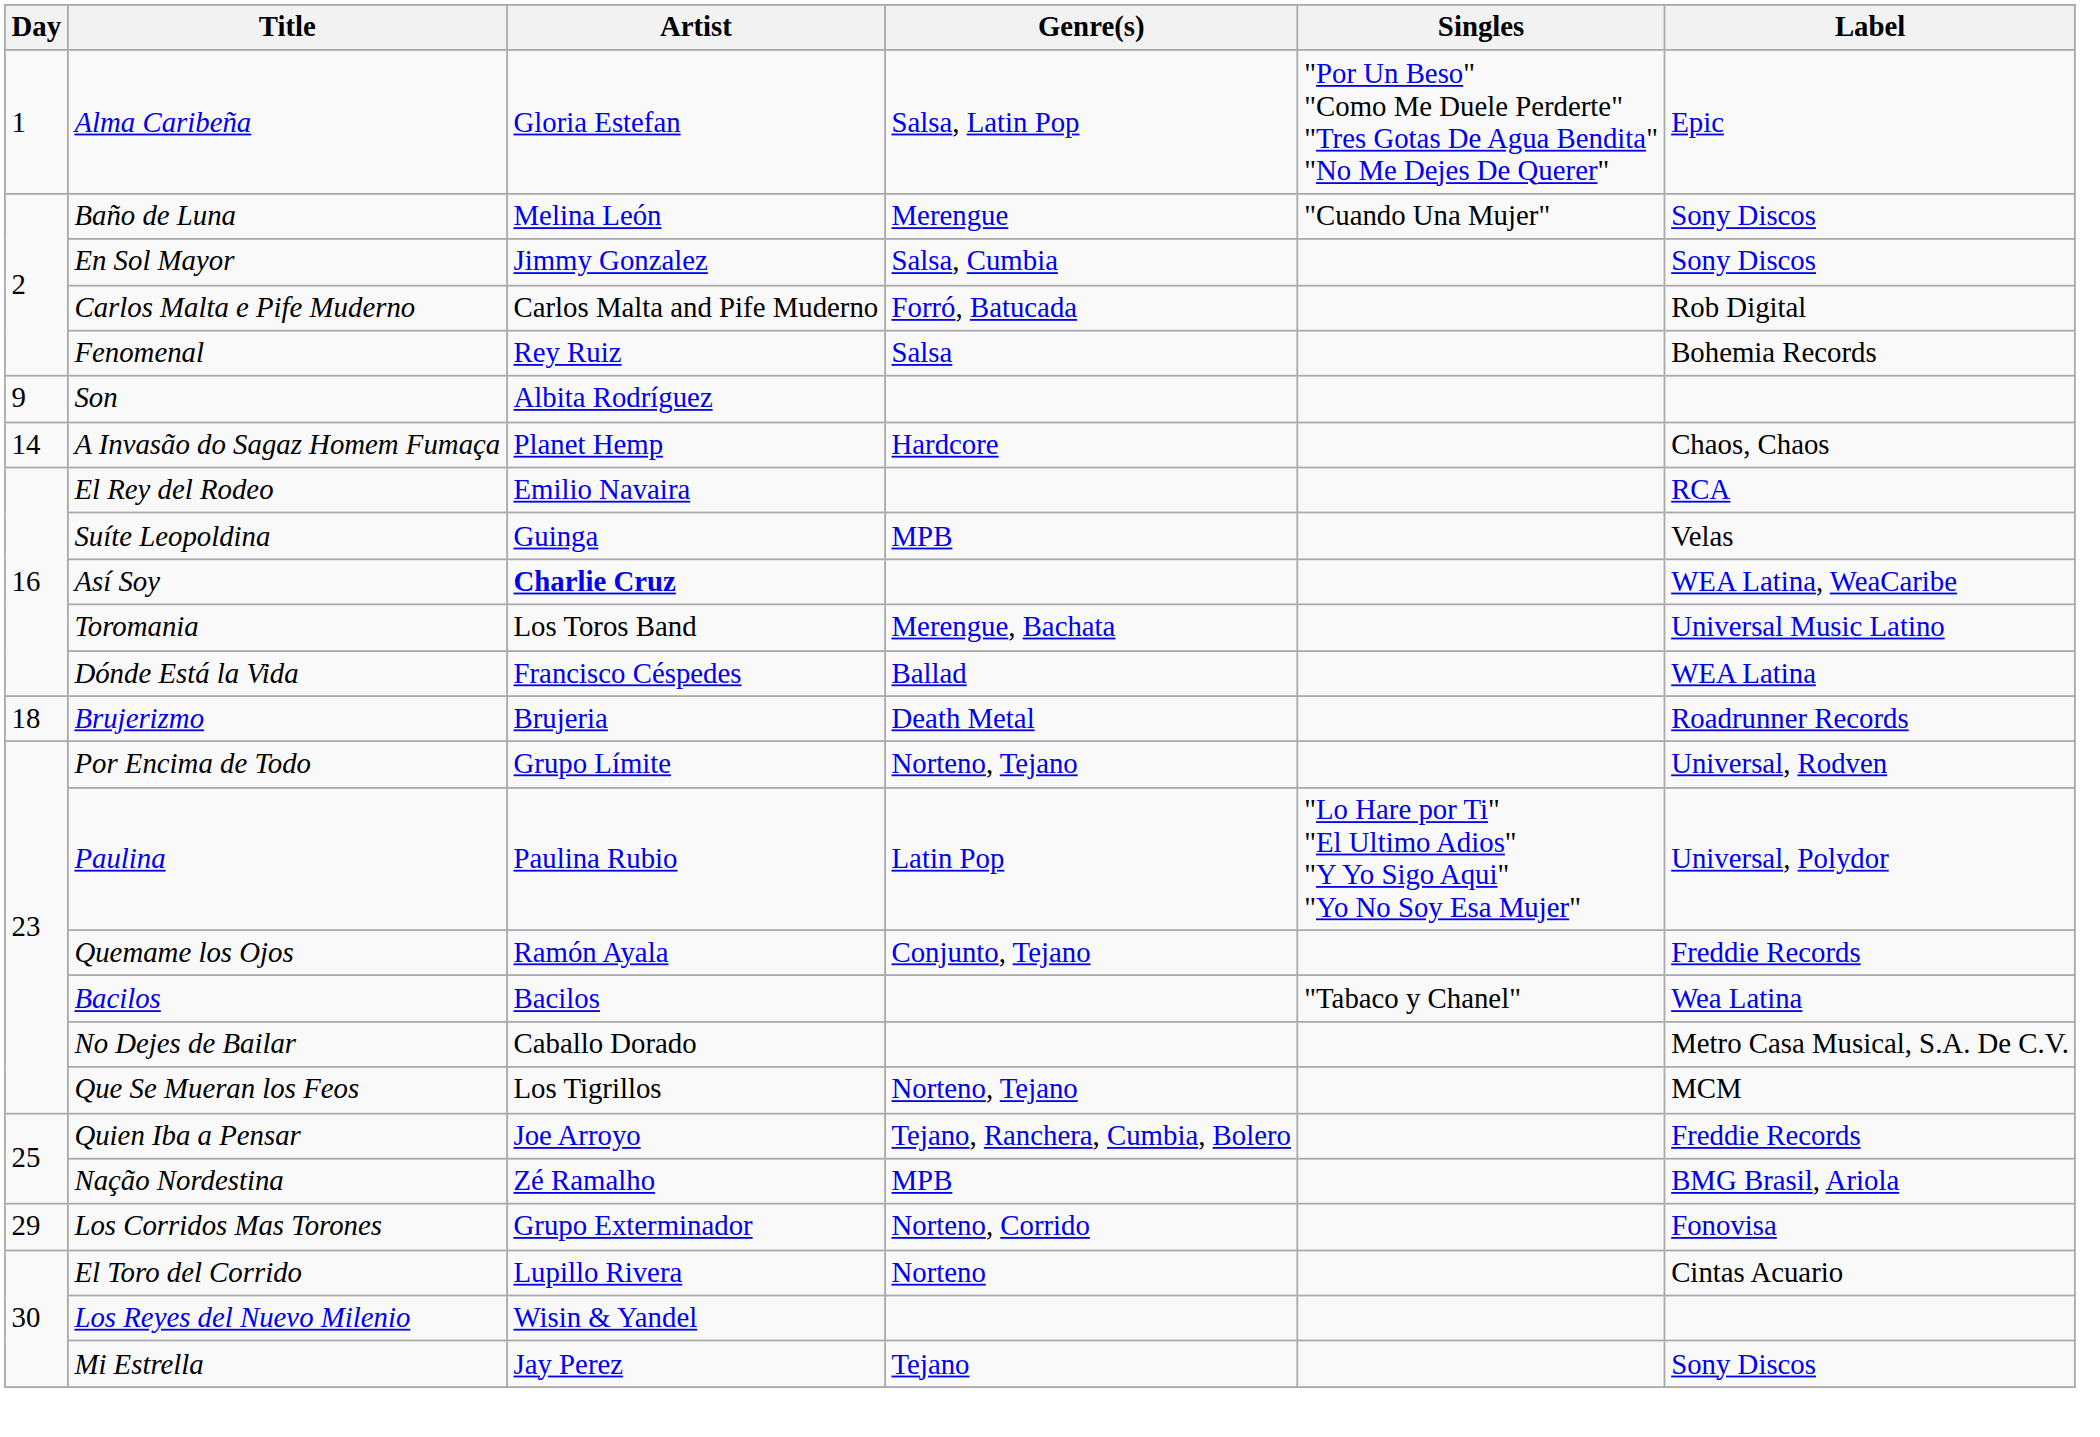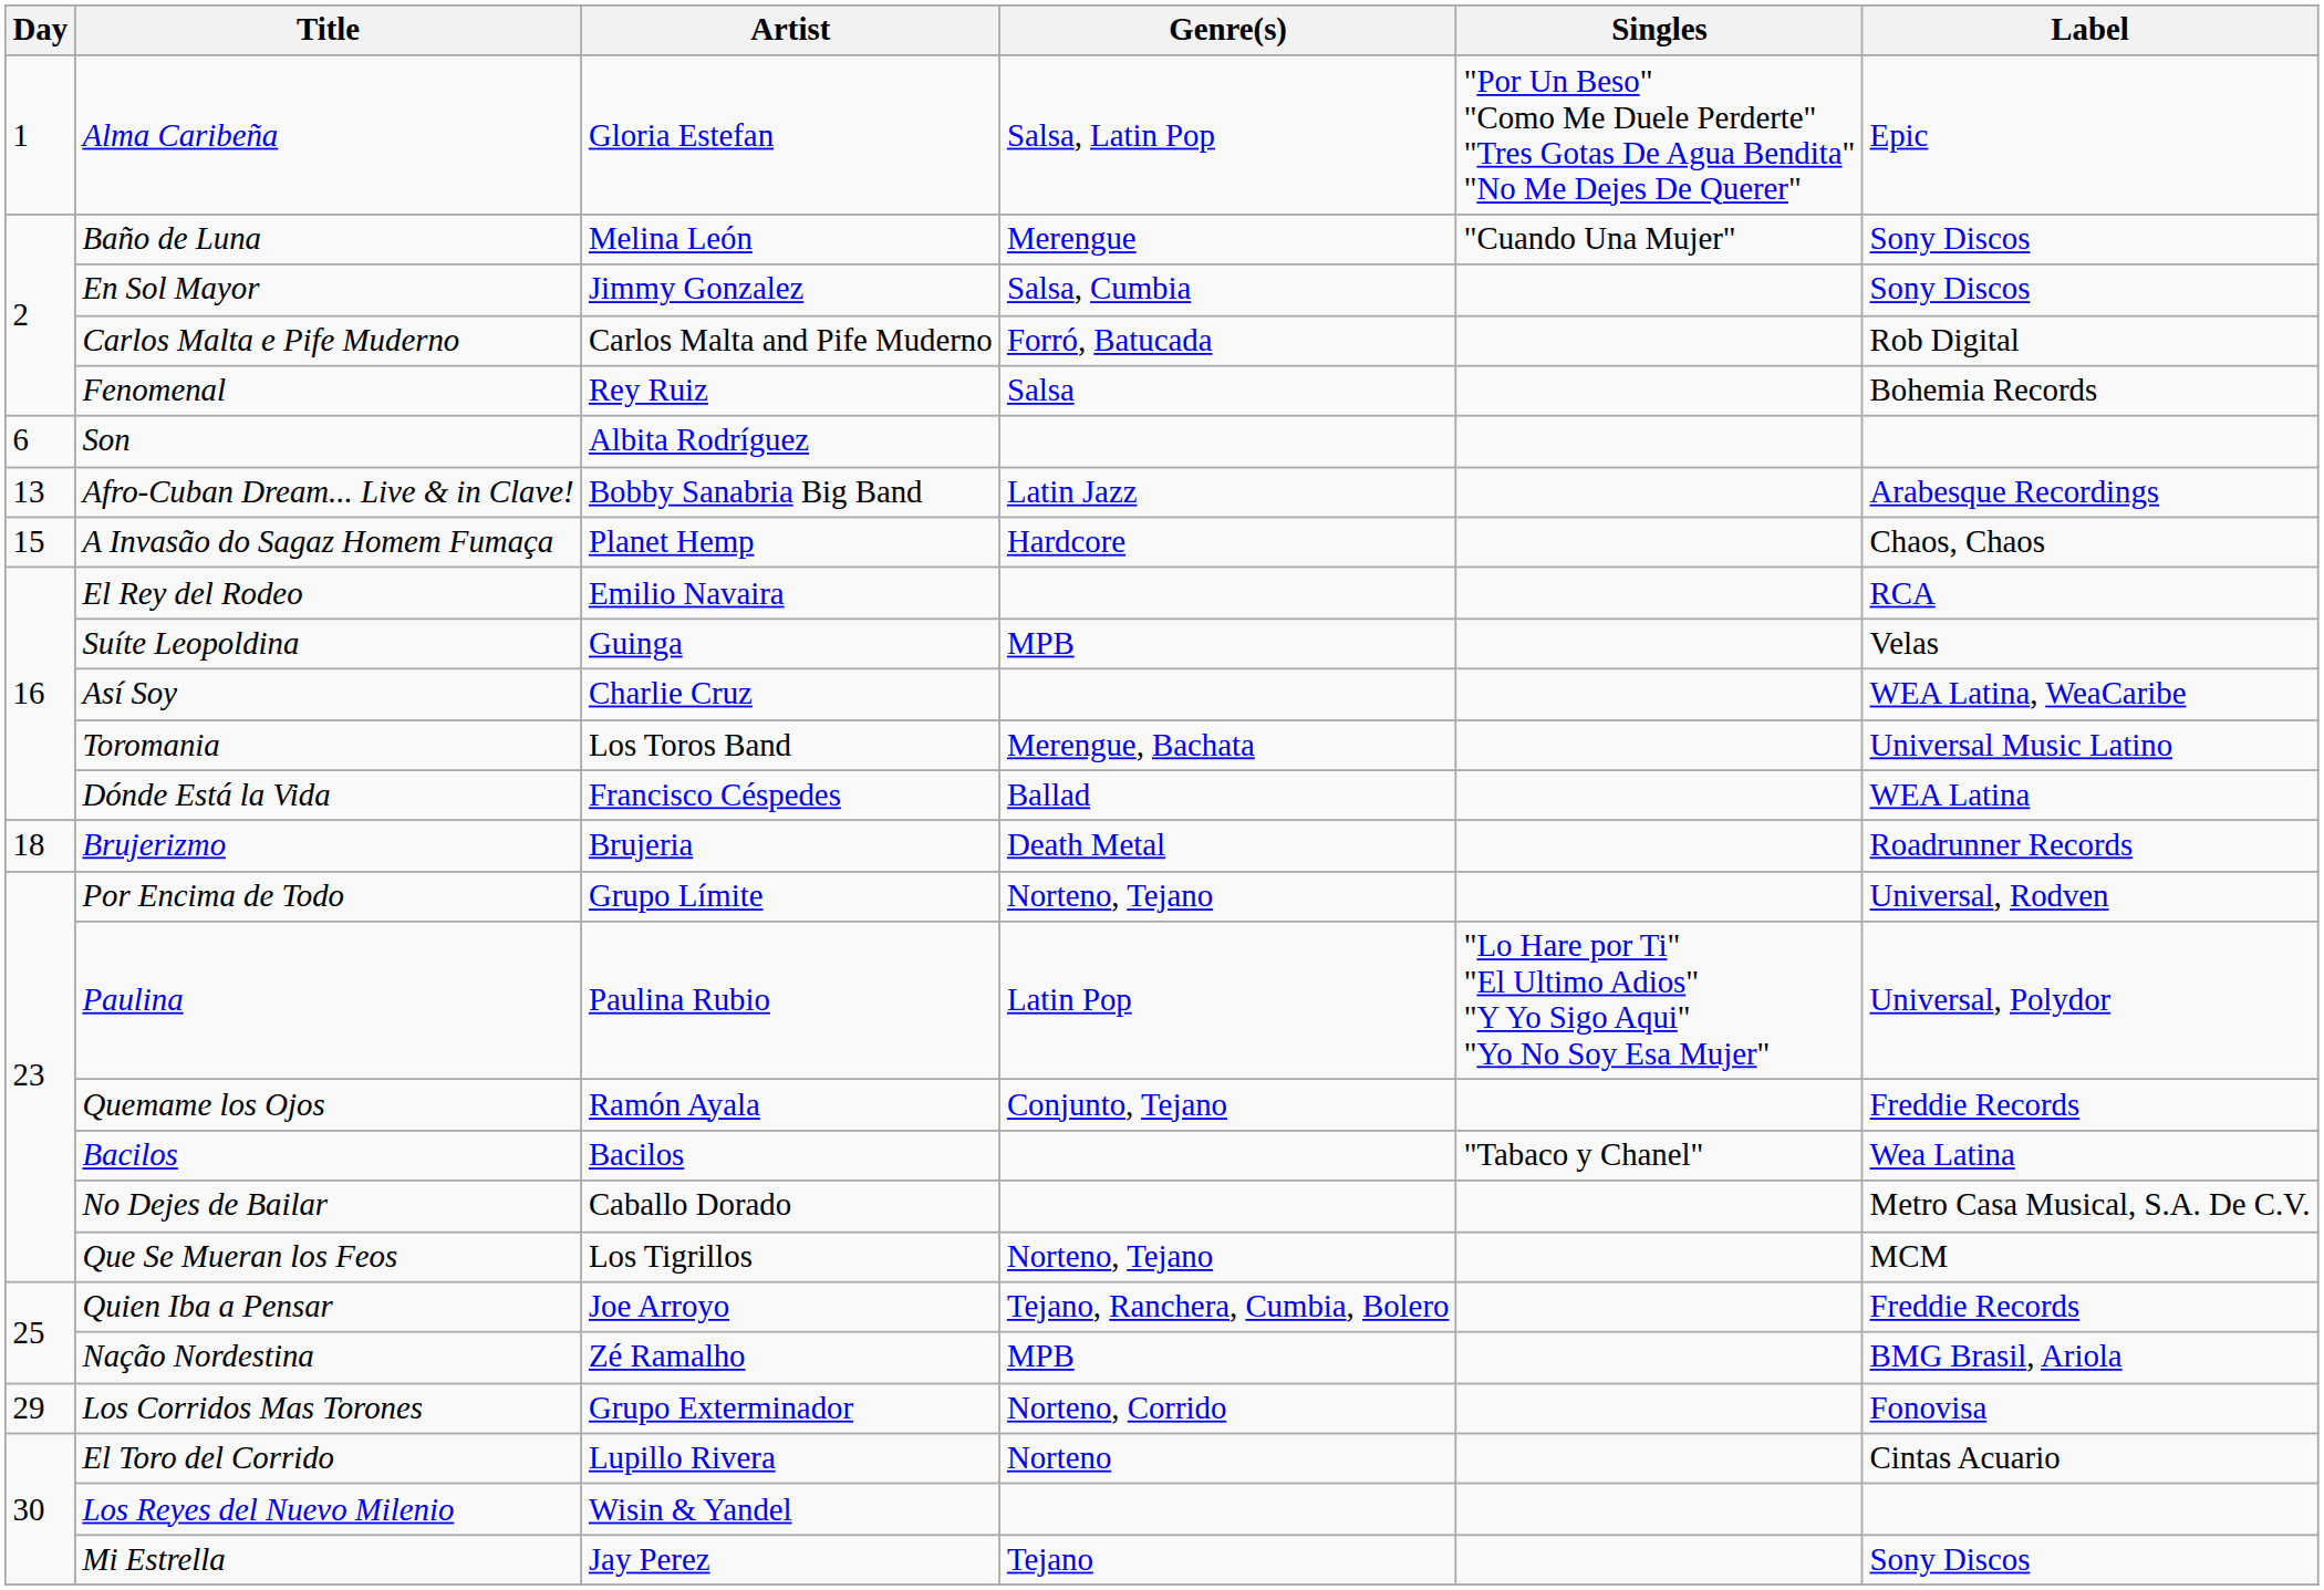 <table class="wikitable sortable" style="text-align: left;">
 <tr>
 <th>Day</th>
 <th>Title</th>
 <th>Artist</th>
 <th>Genre(s)</th>
 <th>Singles</th>
 <th>Label</th>
 </tr>
 <tr>
 <td>1</td>
 <td><em><a href='#'>Alma Caribeña</a></em></td>
 <td><a href='#'>Gloria Estefan</a></td>
 <td><a href='#'>Salsa</a>, <a href='#'>Latin Pop</a></td>
 <td>"<a href='#'>Por Un Beso</a>"<br>"Como Me Duele Perderte"<br>"<a href='#'>Tres Gotas De Agua Bendita</a>"<br>"<a href='#'>No Me Dejes De Querer</a>"</td>
 <td><a href='#'>Epic</a></td>
 </tr>
 <tr>
 <td rowspan="4">2</td>
 <td><em>Baño de Luna</em></td>
 <td><a href='#'>Melina León</a></td>
 <td><a href='#'>Merengue</a></td>
 <td>"Cuando Una Mujer"</td>
 <td><a href='#'>Sony Discos</a></td>
 </tr>
 <tr>
 <td><em>En Sol Mayor</em></td>
 <td><a href='#'>Jimmy Gonzalez</a></td>
 <td><a href='#'>Salsa</a>, <a href='#'>Cumbia</a></td>
 <td></td>
 <td><a href='#'>Sony Discos</a></td>
 </tr>
 <tr>
 <td><em>Carlos Malta e Pife Muderno</em></td>
 <td>Carlos Malta and Pife Muderno</td>
 <td><a href='#'>Forró</a>, <a href='#'>Batucada</a></td>
 <td></td>
 <td>Rob Digital</td>
 </tr>
 <tr>
 <td><em>Fenomenal</em></td>
 <td><a href='#'>Rey Ruiz</a></td>
 <td><a href='#'>Salsa</a></td>
 <td></td>
 <td>Bohemia Records</td>
 </tr>
 <tr>
-<td>9</td>
+<td>6</td>
 <td><em>Son</em></td>
 <td><a href='#'>Albita Rodríguez</a></td>
 <td></td>
 <td></td>
 <td></td>
 </tr>
 <tr>
-<td>14</td>
+<td>13</td>
+<td><em>Afro-Cuban Dream... Live & in Clave!</em></td>
+<td><a href='#'>Bobby Sanabria</a> Big Band</td>
+<td><a href='#'>Latin Jazz</a></td>
+<td></td>
+<td><a href='#'>Arabesque Recordings</a></td>
+</tr>
+<tr>
+<td>15</td>
 <td><em>A Invasão do Sagaz Homem Fumaça</em></td>
 <td><a href='#'>Planet Hemp</a></td>
 <td><a href='#'>Hardcore</a></td>
 <td></td>
 <td>Chaos, Chaos</td>
 </tr>
 <tr>
 <td rowspan="5">16</td>
 <td><em>El Rey del Rodeo</em></td>
 <td><a href='#'>Emilio Navaira</a></td>
 <td></td>
 <td></td>
 <td><a href='#'>RCA</a></td>
 </tr>
 <tr>
 <td><em>Suíte Leopoldina</em></td>
 <td><a href='#'>Guinga</a></td>
 <td><a href='#'>MPB</a></td>
 <td></td>
 <td>Velas</td>
 </tr>
 <tr>
 <td><em>Así Soy</em></td>
-<td><strong><a href='#'>Charlie Cruz</a></strong></td>
+<td><a href='#'>Charlie Cruz</a></td>
 <td></td>
 <td></td>
 <td><a href='#'>WEA Latina</a>, <a href='#'>WeaCaribe</a></td>
 </tr>
 <tr>
 <td><em>Toromania</em></td>
 <td>Los Toros Band</td>
 <td><a href='#'>Merengue</a>, <a href='#'>Bachata</a></td>
 <td></td>
 <td><a href='#'>Universal Music Latino</a></td>
 </tr>
 <tr>
 <td><em>Dónde Está la Vida</em></td>
 <td><a href='#'>Francisco Céspedes</a></td>
 <td><a href='#'>Ballad</a></td>
 <td></td>
 <td><a href='#'>WEA Latina</a></td>
 </tr>
 <tr>
 <td>18</td>
 <td><em><a href='#'>Brujerizmo</a></em></td>
 <td><a href='#'>Brujeria</a></td>
 <td><a href='#'>Death Metal</a></td>
 <td></td>
 <td><a href='#'>Roadrunner Records</a></td>
 </tr>
 <tr>
 <td rowspan="6">23</td>
 <td><em>Por Encima de Todo</em></td>
 <td><a href='#'>Grupo Límite</a></td>
 <td><a href='#'>Norteno</a>, <a href='#'>Tejano</a></td>
 <td></td>
 <td><a href='#'>Universal</a>, <a href='#'>Rodven</a></td>
 </tr>
 <tr>
 <td><em><a href='#'>Paulina</a></em></td>
 <td><a href='#'>Paulina Rubio</a></td>
 <td><a href='#'>Latin Pop</a></td>
 <td>"<a href='#'>Lo Hare por Ti</a>"<br>"<a href='#'>El Ultimo Adios</a>"<br>"<a href='#'>Y Yo Sigo Aqui</a>"<br>"<a href='#'>Yo No Soy Esa Mujer</a>"</td>
 <td><a href='#'>Universal</a>, <a href='#'>Polydor</a></td>
 </tr>
 <tr>
 <td><em>Quemame los Ojos</em></td>
 <td><a href='#'>Ramón Ayala</a></td>
 <td><a href='#'>Conjunto</a>, <a href='#'>Tejano</a></td>
 <td></td>
 <td><a href='#'>Freddie Records</a></td>
 </tr>
 <tr>
 <td><em><a href='#'>Bacilos</a></em></td>
 <td><a href='#'>Bacilos</a></td>
 <td></td>
 <td>"Tabaco y Chanel"</td>
 <td><a href='#'>Wea Latina</a></td>
 </tr>
 <tr>
 <td><em>No Dejes de Bailar</em></td>
 <td>Caballo Dorado</td>
 <td></td>
 <td></td>
 <td>Metro Casa Musical, S.A. De C.V.</td>
 </tr>
 <tr>
 <td><em>Que Se Mueran los Feos</em></td>
 <td>Los Tigrillos</td>
 <td><a href='#'>Norteno</a>, <a href='#'>Tejano</a></td>
 <td></td>
 <td>MCM</td>
 </tr>
 <tr>
 <td rowspan="2">25</td>
 <td><em>Quien Iba a Pensar</em></td>
 <td><a href='#'>Joe Arroyo</a></td>
 <td><a href='#'>Tejano</a>, <a href='#'>Ranchera</a>, <a href='#'>Cumbia</a>, <a href='#'>Bolero</a></td>
 <td></td>
 <td><a href='#'>Freddie Records</a></td>
 </tr>
 <tr>
 <td><em>Nação Nordestina</em></td>
 <td><a href='#'>Zé Ramalho</a></td>
 <td><a href='#'>MPB</a></td>
 <td></td>
 <td><a href='#'>BMG Brasil</a>, <a href='#'>Ariola</a></td>
 </tr>
 <tr>
 <td>29</td>
 <td><em>Los Corridos Mas Torones</em></td>
 <td><a href='#'>Grupo Exterminador</a></td>
 <td><a href='#'>Norteno</a>, <a href='#'>Corrido</a></td>
 <td></td>
 <td><a href='#'>Fonovisa</a></td>
 </tr>
 <tr>
 <td rowspan="3">30</td>
 <td><em>El Toro del Corrido</em></td>
 <td><a href='#'>Lupillo Rivera</a></td>
 <td><a href='#'>Norteno</a></td>
 <td></td>
 <td>Cintas Acuario</td>
 </tr>
 <tr>
 <td><em><a href='#'>Los Reyes del Nuevo Milenio</a></em></td>
 <td><a href='#'>Wisin & Yandel</a></td>
 <td></td>
 <td></td>
 <td></td>
 </tr>
 <tr>
 <td><em>Mi Estrella</em></td>
 <td><a href='#'>Jay Perez</a></td>
 <td><a href='#'>Tejano</a></td>
 <td></td>
 <td><a href='#'>Sony Discos</a></td>
 </tr>
 <tr>
 </tr>
 </table>
